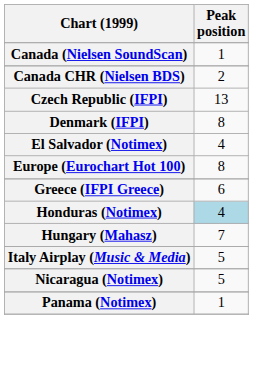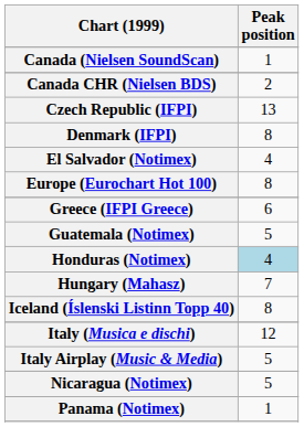 <table class="wikitable sortable plainrowheaders" style="text-align:center">
 <tr>
 <th>Chart (1999)</th>
 <th>Peak<br>position</th>
 </tr>
 <tr>
 </tr>
 <tr>
 </tr>
 <tr>
 </tr>
 <tr>
 </tr>
 <tr>
 <th scope="row">Canada (<a href='#'>Nielsen SoundScan</a>)</th>
 <td>1</td>
 </tr>
 <tr>
 </tr>
 <tr>
 </tr>
 <tr>
 </tr>
 <tr>
 <th scope="row">Canada CHR (<a href='#'>Nielsen BDS</a>)</th>
 <td>2</td>
 </tr>
 <tr>
 <th scope="row">Czech Republic (<a href='#'>IFPI</a>)</th>
 <td>13</td>
 </tr>
 <tr>
 <th scope="row">Denmark (<a href='#'>IFPI</a>)</th>
 <td>8</td>
 </tr>
 <tr>
 <th scope="row">El Salvador (<a href='#'>Notimex</a>)</th>
 <td>4</td>
 </tr>
 <tr>
 <th scope="row">Europe (<a href='#'>Eurochart Hot 100</a>)</th>
 <td>8</td>
 </tr>
 <tr>
 </tr>
 <tr>
 </tr>
 <tr>
 </tr>
 <tr>
 <th scope="row">Greece (<a href='#'>IFPI Greece</a>)</th>
 <td>6</td>
 </tr>
 <tr>
+<th scope="row">Guatemala (<a href='#'>Notimex</a>)</th>
+<td>5</td>
+</tr>
+<tr>
 <th scope="row">Honduras (<a href='#'>Notimex</a>)</th>
 <td style="background: lightblue;">4</td>
 </tr>
 <tr>
 <th scope="row">Hungary (<a href='#'>Mahasz</a>)</th>
 <td>7</td>
 </tr>
 <tr>
+<th scope="row">Iceland (<a href='#'>Íslenski Listinn Topp 40</a>)</th>
+<td>8</td>
+</tr>
+<tr>
+</tr>
+<tr>
+<th scope="row">Italy (<em><a href='#'>Musica e dischi</a></em>)</th>
+<td>12</td>
 </tr>
 <tr>
 <th scope="row">Italy Airplay (<em><a href='#'>Music & Media</a></em>)</th>
 <td>5</td>
 </tr>
 <tr>
 </tr>
 <tr>
 </tr>
 <tr>
 </tr>
 <tr>
 <th scope="row">Nicaragua (<a href='#'>Notimex</a>)</th>
 <td>5</td>
 </tr>
 <tr>
 </tr>
 <tr>
 <th scope="row">Panama (<a href='#'>Notimex</a>)</th>
 <td>1</td>
 </tr>
 <tr>
 </tr>
 <tr>
 </tr>
 <tr>
 </tr>
 <tr>
 </tr>
 <tr>
 </tr>
 <tr>
 </tr>
 <tr>
 </tr>
 <tr>
 </tr>
 <tr>
 </tr>
 <tr>
 </tr>
 <tr>
 </tr>
 <tr>
 </tr>
 </table>
